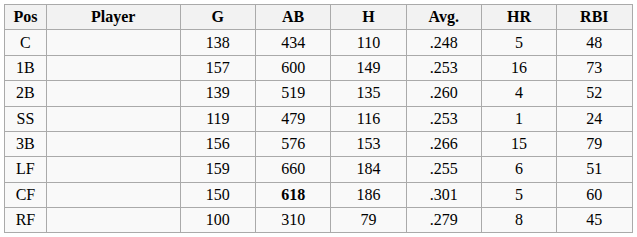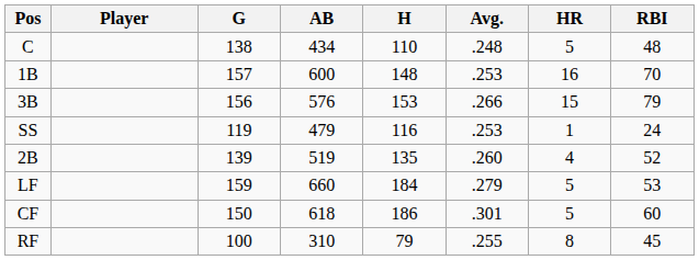 <table class="wikitable sortable">
 <tr>
 <th bgcolor="#DDDDFF" width="5%">Pos</th>
 <th bgcolor="#DDDDFF" width="16%">Player</th>
 <th bgcolor="#DDDDFF" width="9%">G</th>
 <th bgcolor="#DDDDFF" width="9%">AB</th>
 <th bgcolor="#DDDDFF" width="9%">H</th>
 <th bgcolor="#DDDDFF" width="9%">Avg.</th>
 <th bgcolor="#DDDDFF" width="9%">HR</th>
 <th bgcolor="#DDDDFF" width="9%">RBI</th>
 </tr>
 <tr align="center">
 <td>C</td>
 <td></td>
 <td>138</td>
 <td>434</td>
 <td>110</td>
 <td>.248</td>
 <td>5</td>
 <td>48</td>
 </tr>
 <tr align="center">
 <td>1B</td>
 <td></td>
 <td>157</td>
 <td>600</td>
-<td>149</td>
+<td>148</td>
 <td>.253</td>
 <td>16</td>
-<td>73</td>
+<td>70</td>
+</tr>
+<tr align="center">
+<td>3B</td>
+<td></td>
+<td>156</td>
+<td>576</td>
+<td>153</td>
+<td>.266</td>
+<td>15</td>
+<td>79</td>
+</tr>
+<tr align="center">
+<td>SS</td>
+<td></td>
+<td>119</td>
+<td>479</td>
+<td>116</td>
+<td>.253</td>
+<td>1</td>
+<td>24</td>
 </tr>
 <tr align="center">
 <td>2B</td>
 <td></td>
 <td>139</td>
 <td>519</td>
 <td>135</td>
 <td>.260</td>
 <td>4</td>
 <td>52</td>
 </tr>
 <tr align="center">
-<td>SS</td>
-<td></td>
-<td>119</td>
-<td>479</td>
-<td>116</td>
-<td>.253</td>
-<td>1</td>
-<td>24</td>
-</tr>
-<tr align="center">
-<td>3B</td>
-<td></td>
-<td>156</td>
-<td>576</td>
-<td>153</td>
-<td>.266</td>
-<td>15</td>
-<td>79</td>
-</tr>
-<tr align="center">
 <td>LF</td>
 <td></td>
 <td>159</td>
 <td>660</td>
 <td>184</td>
-<td>.255</td>
-<td>6</td>
-<td>51</td>
+<td>.279</td>
+<td>5</td>
+<td>53</td>
 </tr>
 <tr align="center">
 <td>CF</td>
 <td></td>
 <td>150</td>
-<td><strong>618</strong></td>
+<td>618</td>
 <td>186</td>
 <td>.301</td>
 <td>5</td>
 <td>60</td>
 </tr>
 <tr align="center">
 <td>RF</td>
 <td></td>
 <td>100</td>
 <td>310</td>
 <td>79</td>
-<td>.279</td>
+<td>.255</td>
 <td>8</td>
 <td>45</td>
 </tr>
 </table>
